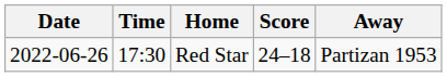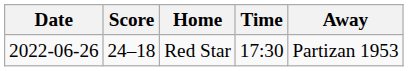 <table class="wikitable">
 <tr>
 <th colspan="1" rowspan="1">Date</th>
+<th colspan="1" rowspan="1">Score</th>
+<th colspan="1" rowspan="1">Home</th>
 <th colspan="1" rowspan="1">Time</th>
-<th colspan="1" rowspan="1">Home</th>
-<th colspan="1" rowspan="1">Score</th>
 <th>Away</th>
 </tr>
 <tr>
 <td>2022-06-26</td>
+<td>24–18</td>
+<td> Red Star</td>
 <td>17:30</td>
-<td> Red Star</td>
-<td>24–18</td>
 <td> Partizan 1953</td>
 </tr>
 </table>
